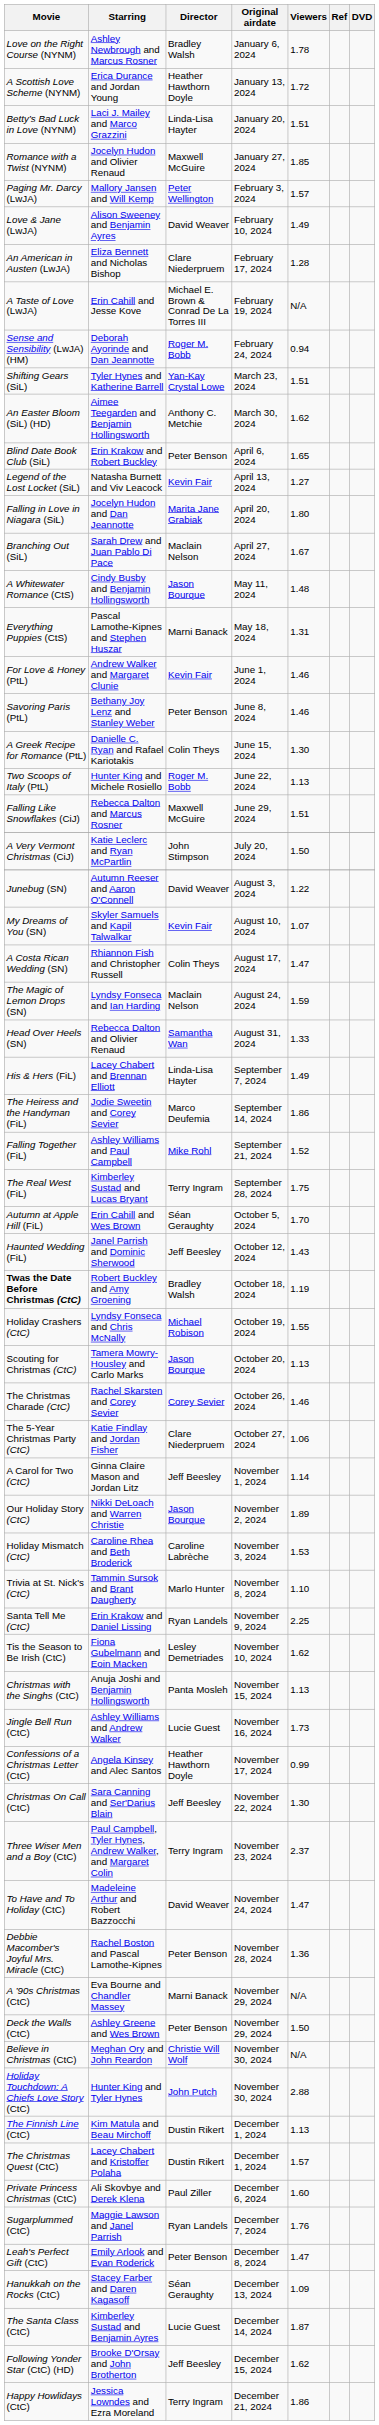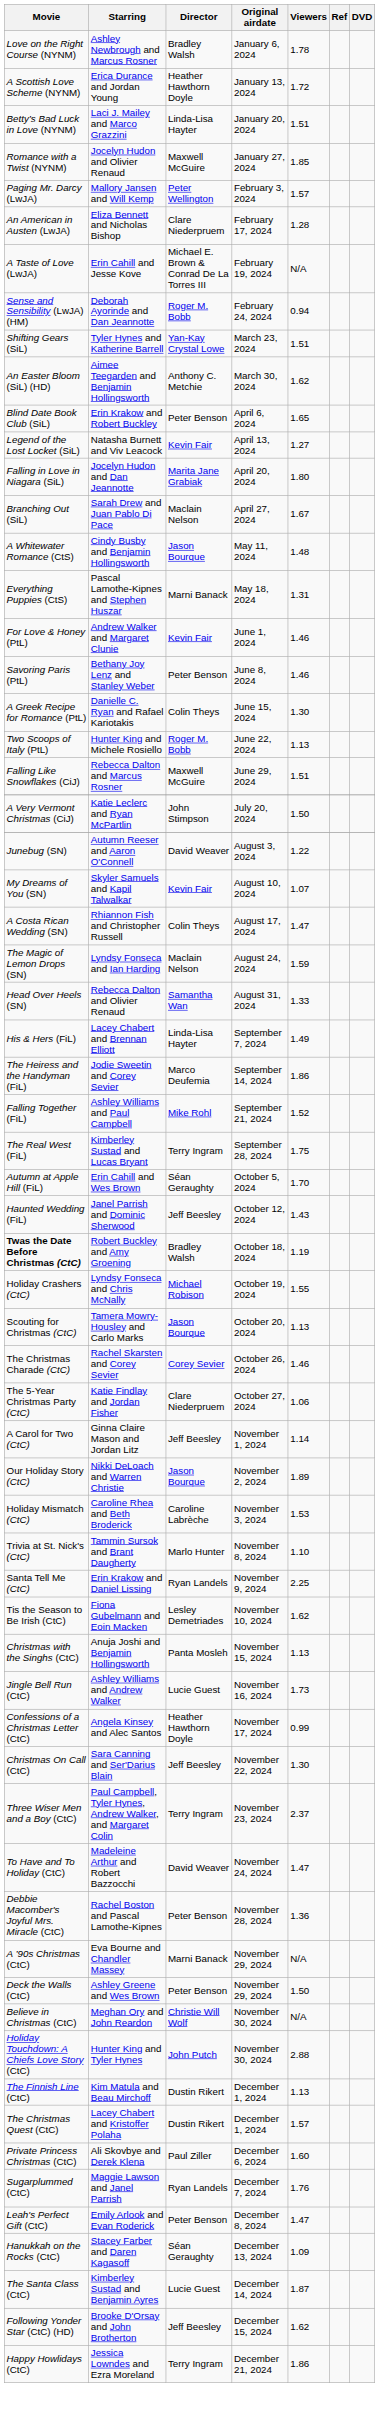 <table class="wikitable sortable">
 <tr>
 <th scope="col" class="unsortable">Movie</th>
 <th scope="col" class="unsortable">Starring</th>
 <th scope="col" class="unsortable">Director</th>
 <th scope="col" class="unsortable">Original airdate</th>
 <th scope="col">Viewers</th>
 <th scope="col" class="unsortable">Ref</th>
 <th scope="col" class="unsortable">DVD</th>
 </tr>
 <tr>
 <td><em>Love on the Right Course</em> (NYNM)</td>
 <td><a href='#'>Ashley Newbrough</a> and <a href='#'>Marcus Rosner</a></td>
 <td>Bradley Walsh</td>
 <td>January 6, 2024</td>
 <td>1.78</td>
 <td></td>
 <td></td>
 </tr>
 <tr>
 <td><em>A Scottish Love Scheme</em> (NYNM)</td>
 <td><a href='#'>Erica Durance</a> and Jordan Young</td>
 <td>Heather Hawthorn Doyle</td>
 <td>January 13, 2024</td>
 <td>1.72</td>
 <td></td>
 <td></td>
 </tr>
 <tr>
 <td><em>Betty’s Bad Luck in Love</em> (NYNM)</td>
 <td><a href='#'>Laci J. Mailey</a> and <a href='#'>Marco Grazzini</a></td>
 <td>Linda-Lisa Hayter</td>
 <td>January 20, 2024</td>
 <td>1.51</td>
 <td></td>
 <td></td>
 </tr>
 <tr>
 <td><em>Romance with a Twist</em> (NYNM)</td>
 <td><a href='#'>Jocelyn Hudon</a> and Olivier Renaud</td>
 <td>Maxwell McGuire</td>
 <td>January 27, 2024</td>
 <td>1.85</td>
 <td></td>
 <td></td>
 </tr>
 <tr>
 <td><em>Paging Mr. Darcy</em> (LwJA)</td>
 <td><a href='#'>Mallory Jansen</a> and <a href='#'>Will Kemp</a></td>
 <td><a href='#'>Peter Wellington</a></td>
 <td>February 3, 2024</td>
 <td>1.57</td>
-<td></td>
-<td></td>
-</tr>
-<tr>
-<td><em>Love & Jane</em> (LwJA)</td>
-<td><a href='#'>Alison Sweeney</a> and <a href='#'>Benjamin Ayres</a></td>
-<td>David Weaver</td>
-<td>February 10, 2024</td>
-<td>1.49</td>
 <td></td>
 <td></td>
 </tr>
 <tr>
 <td><em>An American in Austen</em> (LwJA)</td>
 <td><a href='#'>Eliza Bennett</a> and Nicholas Bishop</td>
 <td>Clare Niederpruem</td>
 <td>February 17, 2024</td>
 <td>1.28</td>
 <td></td>
 <td></td>
 </tr>
 <tr>
 <td><em>A Taste of Love</em> (LwJA)</td>
 <td><a href='#'>Erin Cahill</a> and Jesse Kove</td>
 <td>Michael E. Brown & <br>Conrad De La Torres III</td>
 <td>February 19, 2024</td>
 <td>N/A</td>
 <td></td>
 <td></td>
 </tr>
 <tr>
 <td><em><a href='#'>Sense and Sensibility</a></em> (LwJA) (HM)</td>
 <td><a href='#'>Deborah Ayorinde</a> and <a href='#'>Dan Jeannotte</a></td>
 <td><a href='#'>Roger M. Bobb</a></td>
 <td>February 24, 2024</td>
 <td>0.94</td>
 <td></td>
 <td></td>
 </tr>
 <tr>
 <td><em>Shifting Gears</em> (SiL)</td>
 <td><a href='#'>Tyler Hynes</a> and <a href='#'>Katherine Barrell</a></td>
 <td><a href='#'>Yan-Kay Crystal Lowe</a></td>
 <td>March 23, 2024</td>
 <td>1.51</td>
 <td></td>
 <td></td>
 </tr>
 <tr>
 <td><em>An Easter Bloom</em> (SiL) (HD)</td>
 <td><a href='#'>Aimee Teegarden</a> and <a href='#'>Benjamin Hollingsworth</a></td>
 <td>Anthony C. Metchie</td>
 <td>March 30, 2024</td>
 <td>1.62</td>
 <td></td>
 <td></td>
 </tr>
 <tr>
 <td><em>Blind Date Book Club</em> (SiL)</td>
 <td><a href='#'>Erin Krakow</a> and <a href='#'>Robert Buckley</a></td>
 <td>Peter Benson</td>
 <td>April 6, 2024</td>
 <td>1.65</td>
 <td></td>
 <td></td>
 </tr>
 <tr>
 <td><em>Legend of the Lost Locket</em> (SiL)</td>
 <td>Natasha Burnett and Viv Leacock</td>
 <td><a href='#'>Kevin Fair</a></td>
 <td>April 13, 2024</td>
 <td>1.27</td>
 <td></td>
 <td></td>
 </tr>
 <tr>
 <td><em>Falling in Love in Niagara</em> (SiL)</td>
 <td><a href='#'>Jocelyn Hudon</a> and <a href='#'>Dan Jeannotte</a></td>
 <td><a href='#'>Marita Jane Grabiak</a></td>
 <td>April 20, 2024</td>
 <td>1.80</td>
 <td></td>
 <td></td>
 </tr>
 <tr>
 <td><em>Branching Out</em> (SiL)</td>
 <td><a href='#'>Sarah Drew</a> and <a href='#'>Juan Pablo Di Pace</a></td>
 <td>Maclain Nelson</td>
 <td>April 27, 2024</td>
 <td>1.67</td>
 <td></td>
 <td></td>
 </tr>
 <tr>
 <td><em>A Whitewater Romance</em> (CtS)</td>
 <td><a href='#'>Cindy Busby</a> and <a href='#'>Benjamin Hollingsworth</a></td>
 <td><a href='#'>Jason Bourque</a></td>
 <td>May 11, 2024</td>
 <td>1.48</td>
 <td></td>
 <td></td>
 </tr>
 <tr>
 <td><em>Everything Puppies</em> (CtS)</td>
 <td>Pascal Lamothe-Kipnes and <a href='#'>Stephen Huszar</a></td>
 <td>Marni Banack</td>
 <td>May 18, 2024</td>
 <td>1.31</td>
 <td></td>
 <td></td>
 </tr>
 <tr>
 <td><em>For Love & Honey</em> (PtL)</td>
 <td><a href='#'>Andrew Walker</a> and <a href='#'>Margaret Clunie</a></td>
 <td><a href='#'>Kevin Fair</a></td>
 <td>June 1, 2024</td>
 <td>1.46</td>
 <td></td>
 <td></td>
 </tr>
 <tr>
 <td><em>Savoring Paris</em> (PtL)</td>
 <td><a href='#'>Bethany Joy Lenz</a> and <a href='#'>Stanley Weber</a></td>
 <td>Peter Benson</td>
 <td>June 8, 2024</td>
 <td>1.46</td>
 <td></td>
 <td></td>
 </tr>
 <tr>
 <td><em>A Greek Recipe for Romance</em> (PtL)</td>
 <td><a href='#'>Danielle C. Ryan</a> and Rafael Kariotakis</td>
 <td>Colin Theys</td>
 <td>June 15, 2024</td>
 <td>1.30</td>
 <td></td>
 <td></td>
 </tr>
 <tr>
 <td><em>Two Scoops of Italy</em> (PtL)</td>
 <td><a href='#'>Hunter King</a> and Michele Rosiello</td>
 <td><a href='#'>Roger M. Bobb</a></td>
 <td>June 22, 2024</td>
 <td>1.13</td>
 <td></td>
 <td></td>
 </tr>
 <tr>
 <td><em>Falling Like Snowflakes</em> (CiJ)</td>
 <td><a href='#'>Rebecca Dalton</a> and <a href='#'>Marcus Rosner</a></td>
 <td>Maxwell McGuire</td>
 <td>June 29, 2024</td>
 <td>1.51</td>
 <td></td>
 <td></td>
 </tr>
 <tr>
 </tr>
 <tr>
 <td><em>A Very Vermont Christmas</em> (CiJ)</td>
 <td><a href='#'>Katie Leclerc</a> and <a href='#'>Ryan McPartlin</a></td>
 <td>John Stimpson</td>
 <td>July 20, 2024</td>
 <td>1.50</td>
 <td></td>
 <td></td>
 </tr>
 <tr>
 </tr>
 <tr>
 <td><em>Junebug</em> (SN)</td>
 <td><a href='#'>Autumn Reeser</a> and <a href='#'>Aaron O'Connell</a></td>
 <td>David Weaver</td>
 <td>August 3, 2024</td>
 <td>1.22</td>
 <td></td>
 <td></td>
 </tr>
 <tr>
 <td><em>My Dreams of You</em> (SN)</td>
 <td><a href='#'>Skyler Samuels</a> and <a href='#'>Kapil Talwalkar</a></td>
 <td><a href='#'>Kevin Fair</a></td>
 <td>August 10, 2024</td>
 <td>1.07</td>
 <td></td>
 <td></td>
 </tr>
 <tr>
 <td><em>A Costa Rican Wedding</em> (SN)</td>
 <td><a href='#'>Rhiannon Fish</a> and Christopher Russell</td>
 <td>Colin Theys</td>
 <td>August 17, 2024</td>
 <td>1.47</td>
 <td></td>
 <td></td>
 </tr>
 <tr>
 <td><em>The Magic of Lemon Drops</em> (SN)</td>
 <td><a href='#'>Lyndsy Fonseca</a> and <a href='#'>Ian Harding</a></td>
 <td>Maclain Nelson</td>
 <td>August 24, 2024</td>
 <td>1.59</td>
 <td></td>
 <td></td>
 </tr>
 <tr>
 <td><em>Head Over Heels</em> (SN)</td>
 <td><a href='#'>Rebecca Dalton</a> and Olivier Renaud</td>
 <td><a href='#'>Samantha Wan</a></td>
 <td>August 31, 2024</td>
 <td>1.33</td>
 <td></td>
 <td></td>
 </tr>
 <tr>
 <td><em>His & Hers</em> (FiL)</td>
 <td><a href='#'>Lacey Chabert</a> and <a href='#'>Brennan Elliott</a></td>
 <td>Linda-Lisa Hayter</td>
 <td>September 7, 2024</td>
 <td>1.49</td>
 <td></td>
 <td></td>
 </tr>
 <tr>
 <td><em>The Heiress and the Handyman</em> (FiL)</td>
 <td><a href='#'>Jodie Sweetin</a> and <a href='#'>Corey Sevier</a></td>
 <td>Marco Deufemia</td>
 <td>September 14, 2024</td>
 <td>1.86</td>
 <td></td>
 <td></td>
 </tr>
 <tr>
 <td><em>Falling Together</em> (FiL)</td>
 <td><a href='#'>Ashley Williams</a> and <a href='#'>Paul Campbell</a></td>
 <td><a href='#'>Mike Rohl</a></td>
 <td>September 21, 2024</td>
 <td>1.52</td>
 <td></td>
 <td></td>
 </tr>
 <tr>
 <td><em>The Real West</em> (FiL)</td>
 <td><a href='#'>Kimberley Sustad</a> and <a href='#'>Lucas Bryant</a></td>
 <td>Terry Ingram</td>
 <td>September 28, 2024</td>
 <td>1.75</td>
 <td></td>
 <td></td>
 </tr>
 <tr>
 <td><em>Autumn at Apple Hill</em> (FiL)</td>
 <td><a href='#'>Erin Cahill</a> and <a href='#'>Wes Brown</a></td>
 <td>Séan Geraughty</td>
 <td>October 5, 2024</td>
 <td>1.70</td>
 <td></td>
 <td></td>
 </tr>
 <tr>
 <td><em>Haunted Wedding</em> (FiL)</td>
 <td><a href='#'>Janel Parrish</a> and <a href='#'>Dominic Sherwood</a></td>
 <td>Jeff Beesley</td>
 <td>October 12, 2024</td>
 <td>1.43</td>
 <td></td>
 <td></td>
 </tr>
 <tr>
 <td><strong>Twas the Date Before Christmas<em> (CtC)</td>
 <td><a href='#'>Robert Buckley</a> and <a href='#'>Amy Groening</a></td>
 <td>Bradley Walsh</td>
 <td>October 18, 2024</td>
 <td>1.19</td>
 <td></td>
 <td></td>
 </tr>
 <tr>
 <td></em>Holiday Crashers<em> (CtC)</td>
 <td><a href='#'>Lyndsy Fonseca</a> and <a href='#'>Chris McNally</a></td>
 <td><a href='#'>Michael Robison</a></td>
 <td>October 19, 2024</td>
 <td>1.55</td>
 <td></td>
 <td></td>
 </tr>
 <tr>
 <td></em>Scouting for Christmas<em> (CtC)</td>
 <td><a href='#'>Tamera Mowry-Housley</a> and Carlo Marks</td>
 <td><a href='#'>Jason Bourque</a></td>
 <td>October 20, 2024</td>
 <td>1.13</td>
 <td></td>
 <td></td>
 </tr>
 <tr>
 <td></em>The Christmas Charade<em> (CtC)</td>
 <td><a href='#'>Rachel Skarsten</a> and <a href='#'>Corey Sevier</a></td>
 <td><a href='#'>Corey Sevier</a></td>
 <td>October 26, 2024</td>
 <td>1.46</td>
 <td></td>
 <td></td>
 </tr>
 <tr>
 <td></em>The 5-Year Christmas Party<em> (CtC)</td>
 <td><a href='#'>Katie Findlay</a> and <a href='#'>Jordan Fisher</a></td>
 <td>Clare Niederpruem</td>
 <td>October 27, 2024</td>
 <td>1.06</td>
 <td></td>
 <td></td>
 </tr>
 <tr>
 <td></em>A Carol for Two<em> (CtC)</td>
 <td>Ginna Claire Mason and Jordan Litz</td>
 <td>Jeff Beesley</td>
 <td>November 1, 2024</td>
 <td>1.14</td>
 <td></td>
 <td></td>
 </tr>
 <tr>
 <td></em>Our Holiday Story<em> (CtC)</td>
 <td><a href='#'>Nikki DeLoach</a> and <a href='#'>Warren Christie</a></td>
 <td><a href='#'>Jason Bourque</a></td>
 <td>November 2, 2024</td>
 <td>1.89</td>
 <td></td>
 <td></td>
 </tr>
 <tr>
 <td></em>Holiday Mismatch<em> (CtC)</td>
 <td><a href='#'>Caroline Rhea</a> and <a href='#'>Beth Broderick</a></td>
 <td>Caroline Labrèche</td>
 <td>November 3, 2024</td>
 <td>1.53</td>
 <td></td>
 <td></td>
 </tr>
 <tr>
 <td></em>Trivia at St. Nick's<em> (CtC)</td>
 <td><a href='#'>Tammin Sursok</a> and <a href='#'>Brant Daugherty</a></td>
 <td>Marlo Hunter</td>
 <td>November 8, 2024</td>
 <td>1.10</td>
 <td></td>
 <td></td>
 </tr>
 <tr>
 <td></em>Santa Tell Me<em> (CtC)</td>
 <td><a href='#'>Erin Krakow</a> and <a href='#'>Daniel Lissing</a></td>
 <td>Ryan Landels</td>
 <td>November 9, 2024</td>
 <td>2.25</td>
 <td></td>
 <td></td>
 </tr>
 <tr>
 <td></strong>Tis the Season to Be Irish</em> (CtC)</td>
 <td><a href='#'>Fiona Gubelmann</a> and <a href='#'>Eoin Macken</a></td>
 <td>Lesley Demetriades</td>
 <td>November 10, 2024</td>
 <td>1.62</td>
 <td></td>
 <td></td>
 </tr>
 <tr>
 <td><em>Christmas with the Singhs</em> (CtC)</td>
 <td>Anuja Joshi and <a href='#'>Benjamin Hollingsworth</a></td>
 <td>Panta Mosleh</td>
 <td>November 15, 2024</td>
 <td>1.13</td>
 <td></td>
 <td></td>
 </tr>
 <tr>
 <td><em>Jingle Bell Run</em> (CtC)</td>
 <td><a href='#'>Ashley Williams</a> and <a href='#'>Andrew Walker</a></td>
 <td>Lucie Guest</td>
 <td>November 16, 2024</td>
 <td>1.73</td>
 <td></td>
 <td></td>
 </tr>
 <tr>
 <td><em>Confessions of a Christmas Letter</em> (CtC)</td>
 <td><a href='#'>Angela Kinsey</a> and Alec Santos</td>
 <td>Heather Hawthorn Doyle</td>
 <td>November 17, 2024</td>
 <td>0.99</td>
 <td></td>
 <td></td>
 </tr>
 <tr>
 <td><em>Christmas On Call</em> (CtC)</td>
 <td><a href='#'>Sara Canning</a> and <a href='#'>Ser'Darius Blain</a></td>
 <td>Jeff Beesley</td>
 <td>November 22, 2024</td>
 <td>1.30</td>
 <td></td>
 <td></td>
 </tr>
 <tr>
 <td><em>Three Wiser Men and a Boy</em> (CtC)</td>
 <td><a href='#'>Paul Campbell</a>, <a href='#'>Tyler Hynes</a>, <br><a href='#'>Andrew Walker</a>, and <a href='#'>Margaret Colin</a></td>
 <td>Terry Ingram</td>
 <td>November 23, 2024</td>
 <td>2.37</td>
 <td></td>
 <td></td>
 </tr>
 <tr>
 <td><em>To Have and To Holiday</em> (CtC)</td>
 <td><a href='#'>Madeleine Arthur</a> and Robert Bazzocchi</td>
 <td>David Weaver</td>
 <td>November 24, 2024</td>
 <td>1.47</td>
 <td></td>
 <td></td>
 </tr>
 <tr>
 <td><em>Debbie Macomber's Joyful Mrs. Miracle</em> (CtC)</td>
 <td><a href='#'>Rachel Boston</a> and Pascal Lamothe-Kipnes</td>
 <td>Peter Benson</td>
 <td>November 28, 2024</td>
 <td>1.36</td>
 <td></td>
 <td></td>
 </tr>
 <tr>
 <td><em>A ’90s Christmas</em> (CtC)</td>
 <td>Eva Bourne and <a href='#'>Chandler Massey</a></td>
 <td>Marni Banack</td>
 <td>November 29, 2024</td>
 <td>N/A</td>
 <td></td>
 <td></td>
 </tr>
 <tr>
 <td><em>Deck the Walls</em> (CtC)</td>
 <td><a href='#'>Ashley Greene</a> and <a href='#'>Wes Brown</a></td>
 <td>Peter Benson</td>
 <td>November 29, 2024</td>
 <td>1.50</td>
 <td></td>
 <td></td>
 </tr>
 <tr>
 <td><em>Believe in Christmas</em> (CtC)</td>
 <td><a href='#'>Meghan Ory</a> and <a href='#'>John Reardon</a></td>
 <td><a href='#'>Christie Will Wolf</a></td>
 <td>November 30, 2024</td>
 <td>N/A</td>
 <td></td>
 <td></td>
 </tr>
 <tr>
 <td><em><a href='#'>Holiday Touchdown: A Chiefs Love Story</a></em> (CtC)</td>
 <td><a href='#'>Hunter King</a> and <a href='#'>Tyler Hynes</a></td>
 <td><a href='#'>John Putch</a></td>
 <td>November 30, 2024</td>
 <td>2.88</td>
 <td></td>
 <td></td>
 </tr>
 <tr>
 <td><em><a href='#'>The Finnish Line</a></em> (CtC)</td>
 <td><a href='#'>Kim Matula</a> and <a href='#'>Beau Mirchoff</a></td>
 <td>Dustin Rikert</td>
 <td>December 1, 2024</td>
 <td>1.13</td>
 <td></td>
 <td></td>
 </tr>
 <tr>
 <td><em>The Christmas Quest</em> (CtC)</td>
 <td><a href='#'>Lacey Chabert</a> and <a href='#'>Kristoffer Polaha</a></td>
 <td>Dustin Rikert</td>
 <td>December 1, 2024</td>
 <td>1.57</td>
 <td></td>
 <td></td>
 </tr>
 <tr>
 <td><em>Private Princess Christmas</em> (CtC)</td>
 <td>Ali Skovbye and <a href='#'>Derek Klena</a></td>
 <td>Paul Ziller</td>
 <td>December 6, 2024</td>
 <td>1.60</td>
 <td></td>
 <td></td>
 </tr>
 <tr>
 <td><em>Sugarplummed</em> (CtC)</td>
 <td><a href='#'>Maggie Lawson</a> and <a href='#'>Janel Parrish</a></td>
 <td>Ryan Landels</td>
 <td>December 7, 2024</td>
 <td>1.76</td>
 <td></td>
 <td></td>
 </tr>
 <tr>
 <td><em>Leah's Perfect Gift</em> (CtC)</td>
 <td><a href='#'>Emily Arlook</a> and <a href='#'>Evan Roderick</a></td>
 <td>Peter Benson</td>
 <td>December 8, 2024</td>
 <td>1.47</td>
 <td></td>
 <td></td>
 </tr>
 <tr>
 <td><em>Hanukkah on the Rocks</em> (CtC)</td>
 <td><a href='#'>Stacey Farber</a> and <a href='#'>Daren Kagasoff</a></td>
 <td>Séan Geraughty</td>
 <td>December 13, 2024</td>
 <td>1.09</td>
 <td></td>
 <td></td>
 </tr>
 <tr>
 <td><em>The Santa Class</em> (CtC)</td>
 <td><a href='#'>Kimberley Sustad</a> and <a href='#'>Benjamin Ayres</a></td>
 <td>Lucie Guest</td>
 <td>December 14, 2024</td>
 <td>1.87</td>
 <td></td>
 <td></td>
 </tr>
 <tr>
 <td><em>Following Yonder Star</em> (CtC) (HD)</td>
 <td><a href='#'>Brooke D'Orsay</a> and <a href='#'>John Brotherton</a></td>
 <td>Jeff Beesley</td>
 <td>December 15, 2024</td>
 <td>1.62</td>
 <td></td>
 <td></td>
 </tr>
 <tr>
 <td><em>Happy Howlidays</em> (CtC)</td>
 <td><a href='#'>Jessica Lowndes</a> and Ezra Moreland</td>
 <td>Terry Ingram</td>
 <td>December 21, 2024</td>
 <td>1.86</td>
 <td></td>
 <td></td>
 </tr>
 </table>
